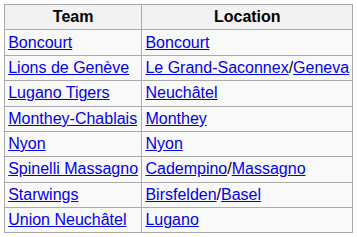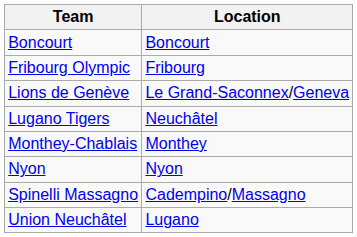 <table class="wikitable sortable">
 <tr>
 <th>Team</th>
 <th>Location</th>
 </tr>
 <tr>
 <td><a href='#'>Boncourt</a></td>
 <td><a href='#'>Boncourt</a></td>
+</tr>
+<tr>
+<td><a href='#'>Fribourg Olympic</a></td>
+<td><a href='#'>Fribourg</a></td>
 </tr>
 <tr>
 <td><a href='#'>Lions de Genève</a></td>
 <td><a href='#'>Le Grand-Saconnex</a>/<a href='#'>Geneva</a></td>
 </tr>
 <tr>
 <td><a href='#'>Lugano Tigers</a></td>
 <td><a href='#'>Neuchâtel</a></td>
 </tr>
 <tr>
 <td><a href='#'>Monthey-Chablais</a></td>
 <td><a href='#'>Monthey</a></td>
 </tr>
 <tr>
 <td><a href='#'>Nyon</a></td>
 <td><a href='#'>Nyon</a></td>
 </tr>
 <tr>
 <td><a href='#'>Spinelli Massagno</a></td>
 <td><a href='#'>Cadempino</a>/<a href='#'>Massagno</a></td>
 </tr>
 <tr>
-<td><a href='#'>Starwings</a></td>
-<td><a href='#'>Birsfelden</a>/<a href='#'>Basel</a></td>
-</tr>
-<tr>
 <td><a href='#'>Union Neuchâtel</a></td>
 <td><a href='#'>Lugano</a></td>
 </tr>
 </table>
